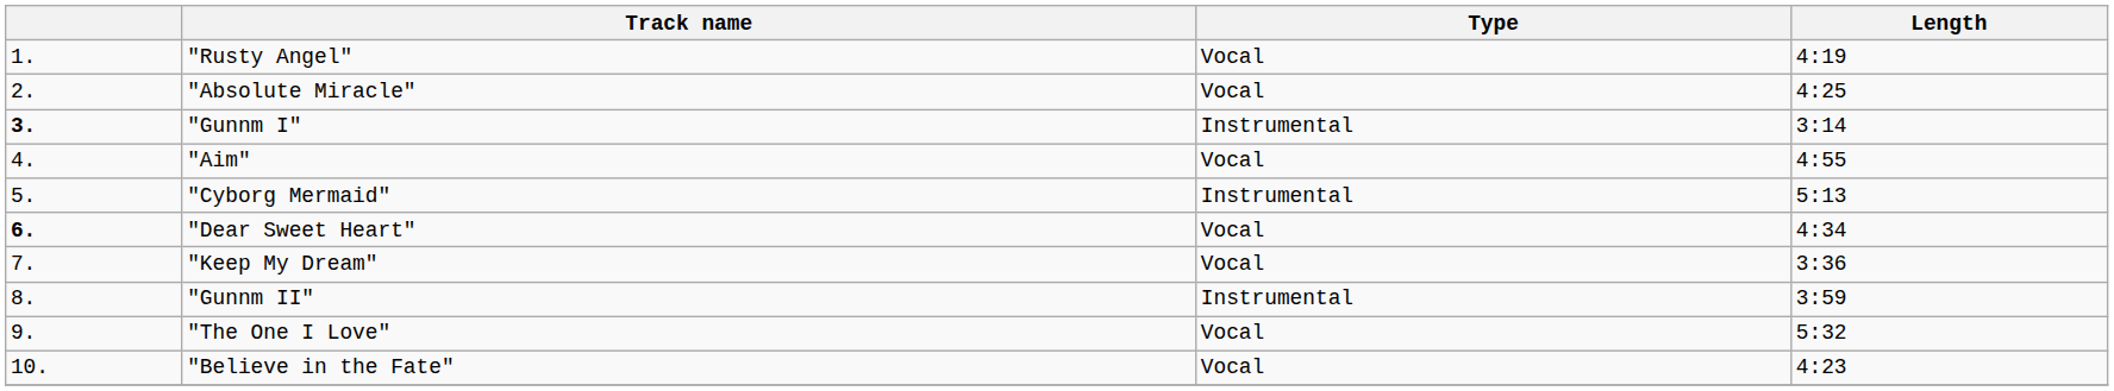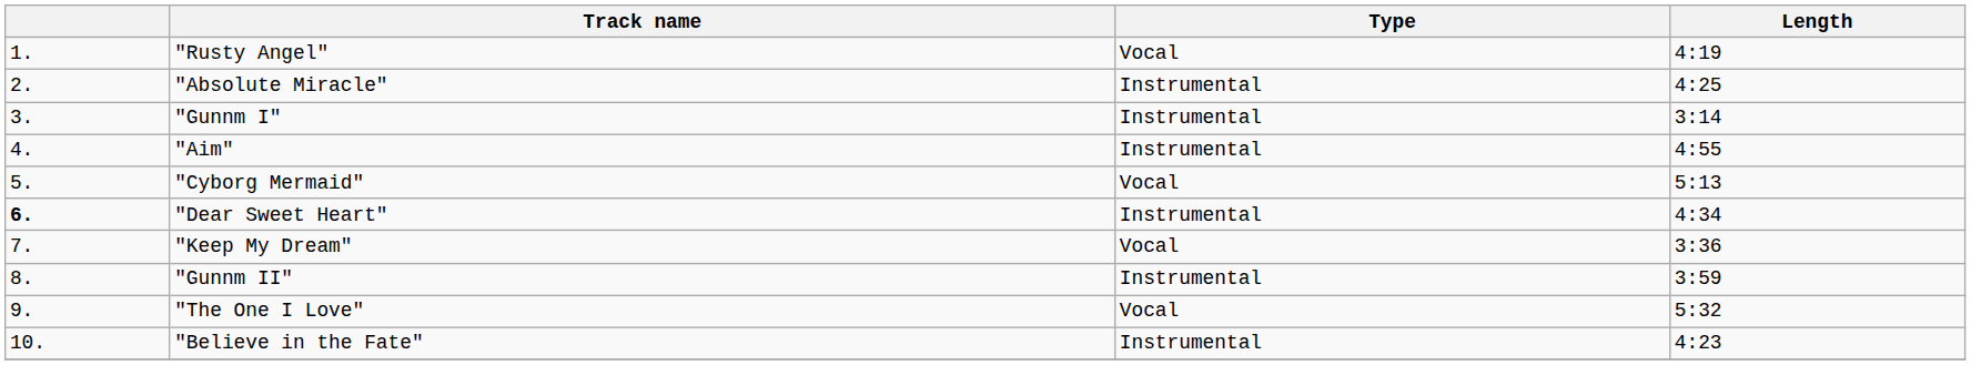 <table class="wikitable" style="width:65%;">
 <tr>
 <th></th>
 <th>Track name</th>
 <th>Type</th>
 <th>Length</th>
 </tr>
 <tr>
 <td>1.</td>
 <td>"Rusty Angel"</td>
 <td>Vocal</td>
 <td>4:19</td>
 </tr>
 <tr>
 <td>2.</td>
 <td>"Absolute Miracle"</td>
-<td>Vocal</td>
+<td>Instrumental</td>
 <td>4:25</td>
 </tr>
 <tr>
-<td><strong>3.</strong></td>
+<td>3.</td>
 <td>"Gunnm I"</td>
 <td>Instrumental</td>
 <td>3:14</td>
 </tr>
 <tr>
 <td>4.</td>
 <td>"Aim"</td>
-<td>Vocal</td>
+<td>Instrumental</td>
 <td>4:55</td>
 </tr>
 <tr>
 <td>5.</td>
 <td>"Cyborg Mermaid"</td>
-<td>Instrumental</td>
+<td>Vocal</td>
 <td>5:13</td>
 </tr>
 <tr>
 <td><strong>6.</strong></td>
 <td>"Dear Sweet Heart"</td>
-<td>Vocal</td>
+<td>Instrumental</td>
 <td>4:34</td>
 </tr>
 <tr>
 <td>7.</td>
 <td>"Keep My Dream"</td>
 <td>Vocal</td>
 <td>3:36</td>
 </tr>
 <tr>
 <td>8.</td>
 <td>"Gunnm II"</td>
 <td>Instrumental</td>
 <td>3:59</td>
 </tr>
 <tr>
 <td>9.</td>
 <td>"The One I Love"</td>
 <td>Vocal</td>
 <td>5:32</td>
 </tr>
 <tr>
 <td>10.</td>
 <td>"Believe in the Fate"</td>
-<td>Vocal</td>
+<td>Instrumental</td>
 <td>4:23</td>
 </tr>
 <tr>
 </tr>
 </table>
